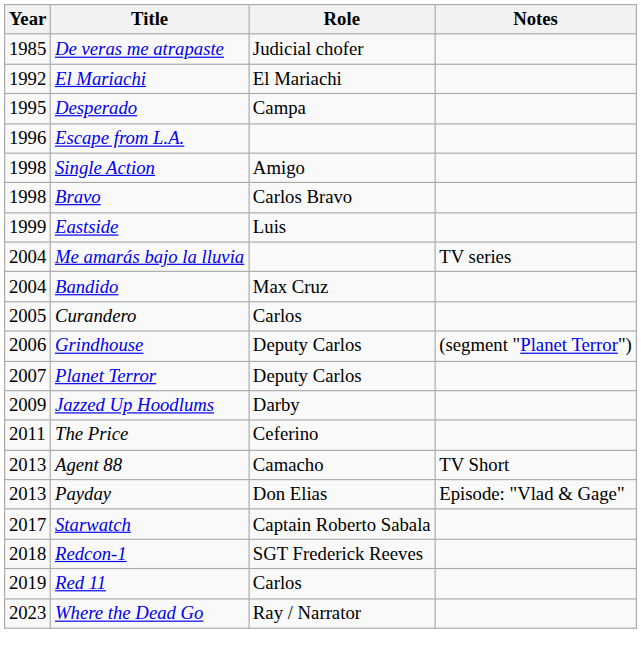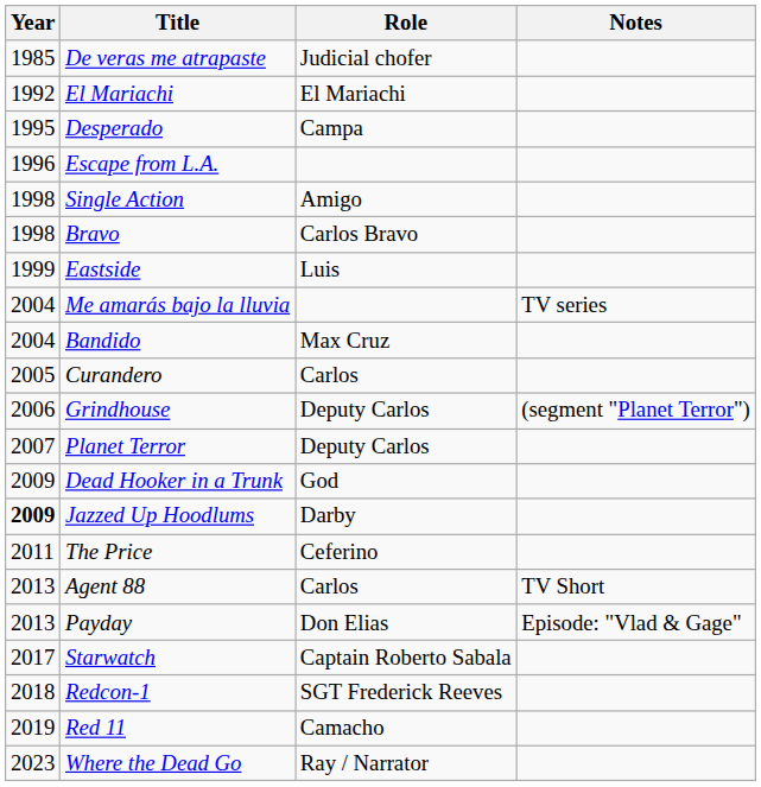 <table class="wikitable">
 <tr>
 <th>Year</th>
 <th>Title</th>
 <th>Role</th>
 <th>Notes</th>
 </tr>
 <tr>
 <td>1985</td>
 <td><em><a href='#'>De veras me atrapaste</a></em></td>
 <td>Judicial chofer</td>
 <td></td>
 </tr>
 <tr>
 <td>1992</td>
 <td><em><a href='#'>El Mariachi</a></em></td>
 <td>El Mariachi</td>
 <td></td>
 </tr>
 <tr>
 <td>1995</td>
 <td><em><a href='#'>Desperado</a></em></td>
 <td>Campa</td>
 <td></td>
 </tr>
 <tr>
 <td>1996</td>
 <td><em><a href='#'>Escape from L.A.</a></em></td>
 <td></td>
 <td></td>
 </tr>
 <tr>
 <td>1998</td>
 <td><em><a href='#'>Single Action</a></em></td>
 <td>Amigo</td>
 <td></td>
 </tr>
 <tr>
 <td>1998</td>
 <td><em><a href='#'>Bravo</a></em></td>
 <td>Carlos Bravo</td>
 <td></td>
 </tr>
 <tr>
 <td>1999</td>
 <td><em><a href='#'>Eastside</a></em></td>
 <td>Luis</td>
 <td></td>
 </tr>
 <tr>
 <td>2004</td>
 <td><em><a href='#'>Me amarás bajo la lluvia</a></em></td>
 <td></td>
 <td>TV series</td>
 </tr>
 <tr>
 <td>2004</td>
 <td><em><a href='#'>Bandido</a></em></td>
 <td>Max Cruz</td>
 <td></td>
 </tr>
 <tr>
 <td>2005</td>
 <td><em>Curandero</em></td>
 <td>Carlos</td>
 <td></td>
 </tr>
 <tr>
 <td>2006</td>
 <td><em><a href='#'>Grindhouse</a></em></td>
 <td>Deputy Carlos</td>
 <td>(segment "<a href='#'>Planet Terror</a>")</td>
 </tr>
 <tr>
 <td>2007</td>
 <td><em><a href='#'>Planet Terror</a></em></td>
 <td>Deputy Carlos</td>
 <td></td>
 </tr>
 <tr>
 <td>2009</td>
+<td><em><a href='#'>Dead Hooker in a Trunk</a></em></td>
+<td>God</td>
+<td></td>
+</tr>
+<tr>
+<td><strong>2009</strong></td>
 <td><em><a href='#'>Jazzed Up Hoodlums</a></em></td>
 <td>Darby</td>
 <td></td>
 </tr>
 <tr>
 <td>2011</td>
 <td><em>The Price</em></td>
 <td>Ceferino</td>
 <td></td>
 </tr>
 <tr>
 <td>2013</td>
 <td><em>Agent 88</em></td>
-<td>Camacho</td>
+<td>Carlos</td>
 <td>TV Short</td>
 </tr>
 <tr>
 <td>2013</td>
 <td><em>Payday</em></td>
 <td>Don Elias</td>
 <td>Episode: "Vlad & Gage"</td>
 </tr>
 <tr>
 <td>2017</td>
 <td><em><a href='#'>Starwatch</a></em></td>
 <td>Captain Roberto Sabala</td>
 <td></td>
 </tr>
 <tr>
 <td>2018</td>
 <td><em><a href='#'>Redcon-1</a></em></td>
 <td>SGT Frederick Reeves</td>
 <td></td>
 </tr>
 <tr>
 <td>2019</td>
 <td><em><a href='#'>Red 11</a></em></td>
-<td>Carlos</td>
+<td>Camacho</td>
 <td></td>
 </tr>
 <tr>
 <td>2023</td>
 <td><em><a href='#'>Where the Dead Go</a></em></td>
 <td>Ray / Narrator</td>
 <td></td>
 </tr>
 </table>
